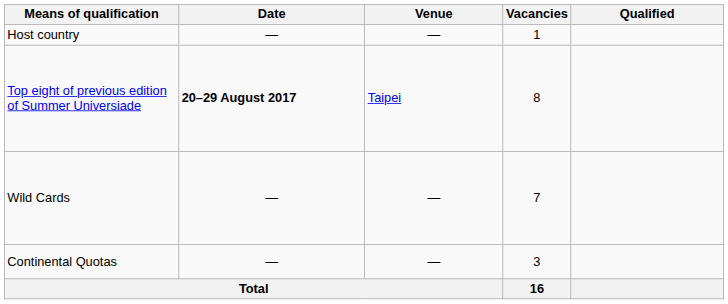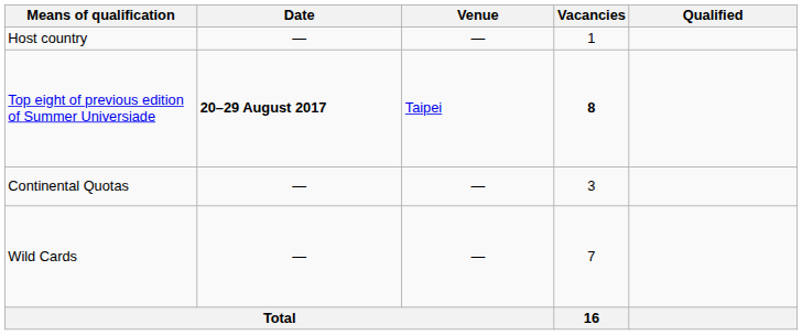 <table class="wikitable" width="900">
 <tr>
 <th width="25%">Means of qualification</th>
 <th width="27%">Date</th>
 <th width="20%">Venue</th>
 <th width="6%">Vacancies</th>
 <th width="22%">Qualified</th>
 </tr>
 <tr>
 <td>Host country</td>
 <td align="center">—</td>
 <td align="center">—</td>
 <td align="center">1</td>
 <td></td>
 </tr>
 <tr>
 <td><a href='#'>Top eight of previous edition of Summer Universiade</a></td>
 <td><strong>20–29 August 2017</strong></td>
 <td> <a href='#'>Taipei</a></td>
-<td align="center">8</td>
+<td align="center"><strong>8</strong></td>
 <td><br><br><br><br><br><br><br></td>
+</tr>
+<tr>
+<td>Continental Quotas</td>
+<td align="center">—</td>
+<td align="center">—</td>
+<td align="center">3</td>
+<td><br><br></td>
 </tr>
 <tr>
 <td>Wild Cards</td>
 <td align="center">—</td>
 <td align="center">—</td>
 <td align="center">7</td>
 <td><br><br><br><br><br><br></td>
 </tr>
 <tr>
-<td>Continental Quotas</td>
-<td align="center">—</td>
-<td align="center">—</td>
-<td align="center">3</td>
-<td><br><br></td>
-</tr>
-<tr>
 <th colspan="3">Total</th>
 <th>16</th>
 <th></th>
 </tr>
 </table>
